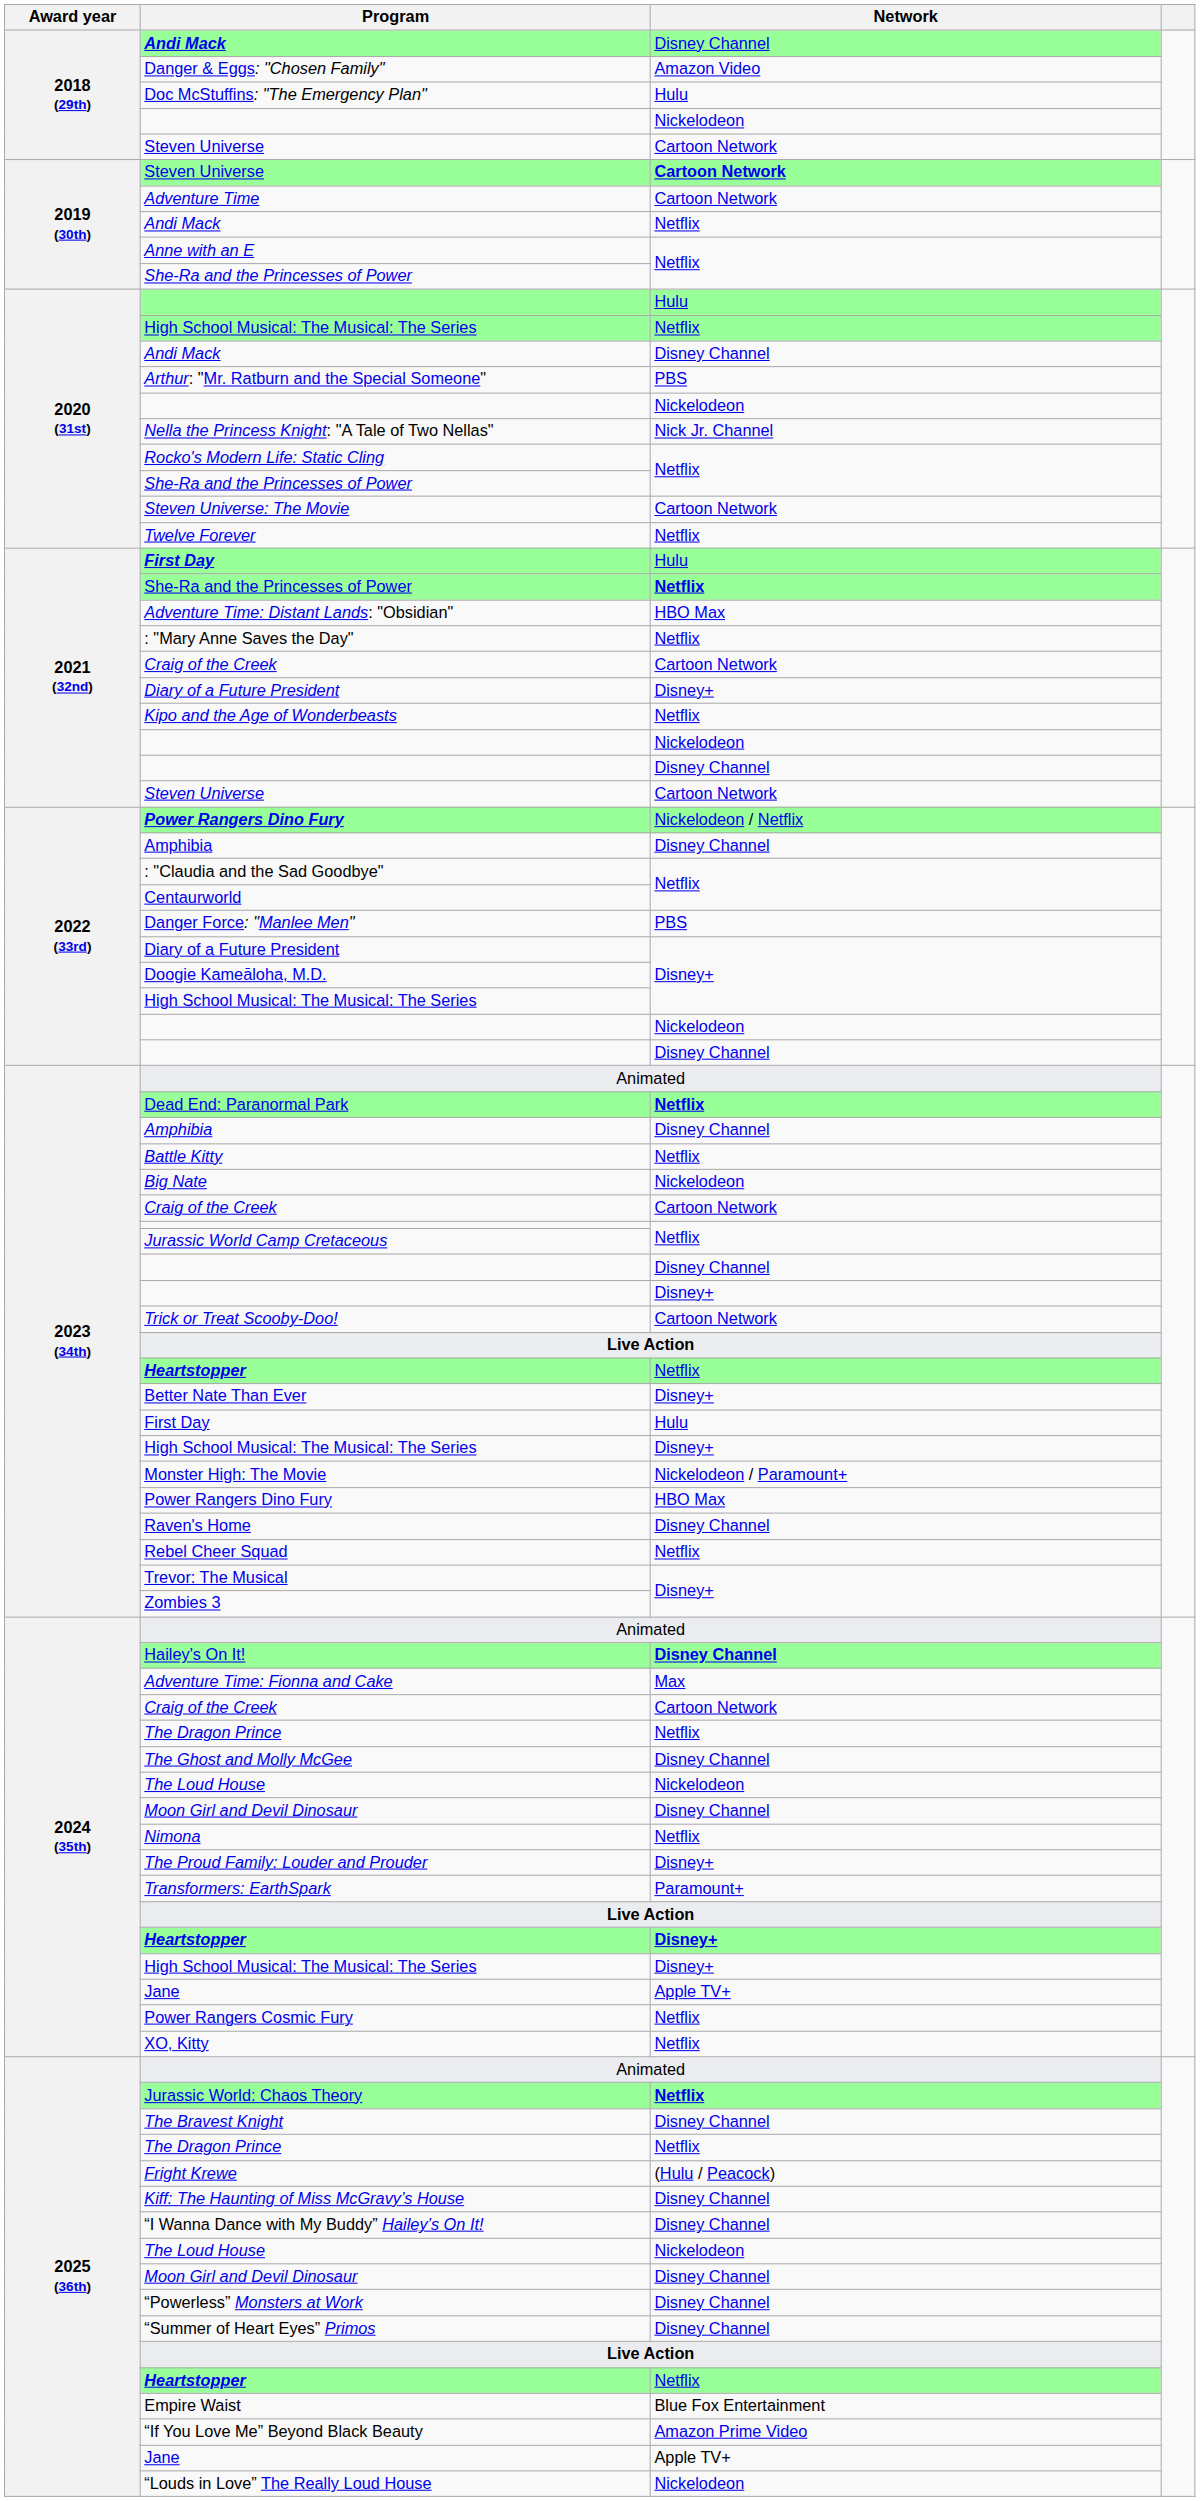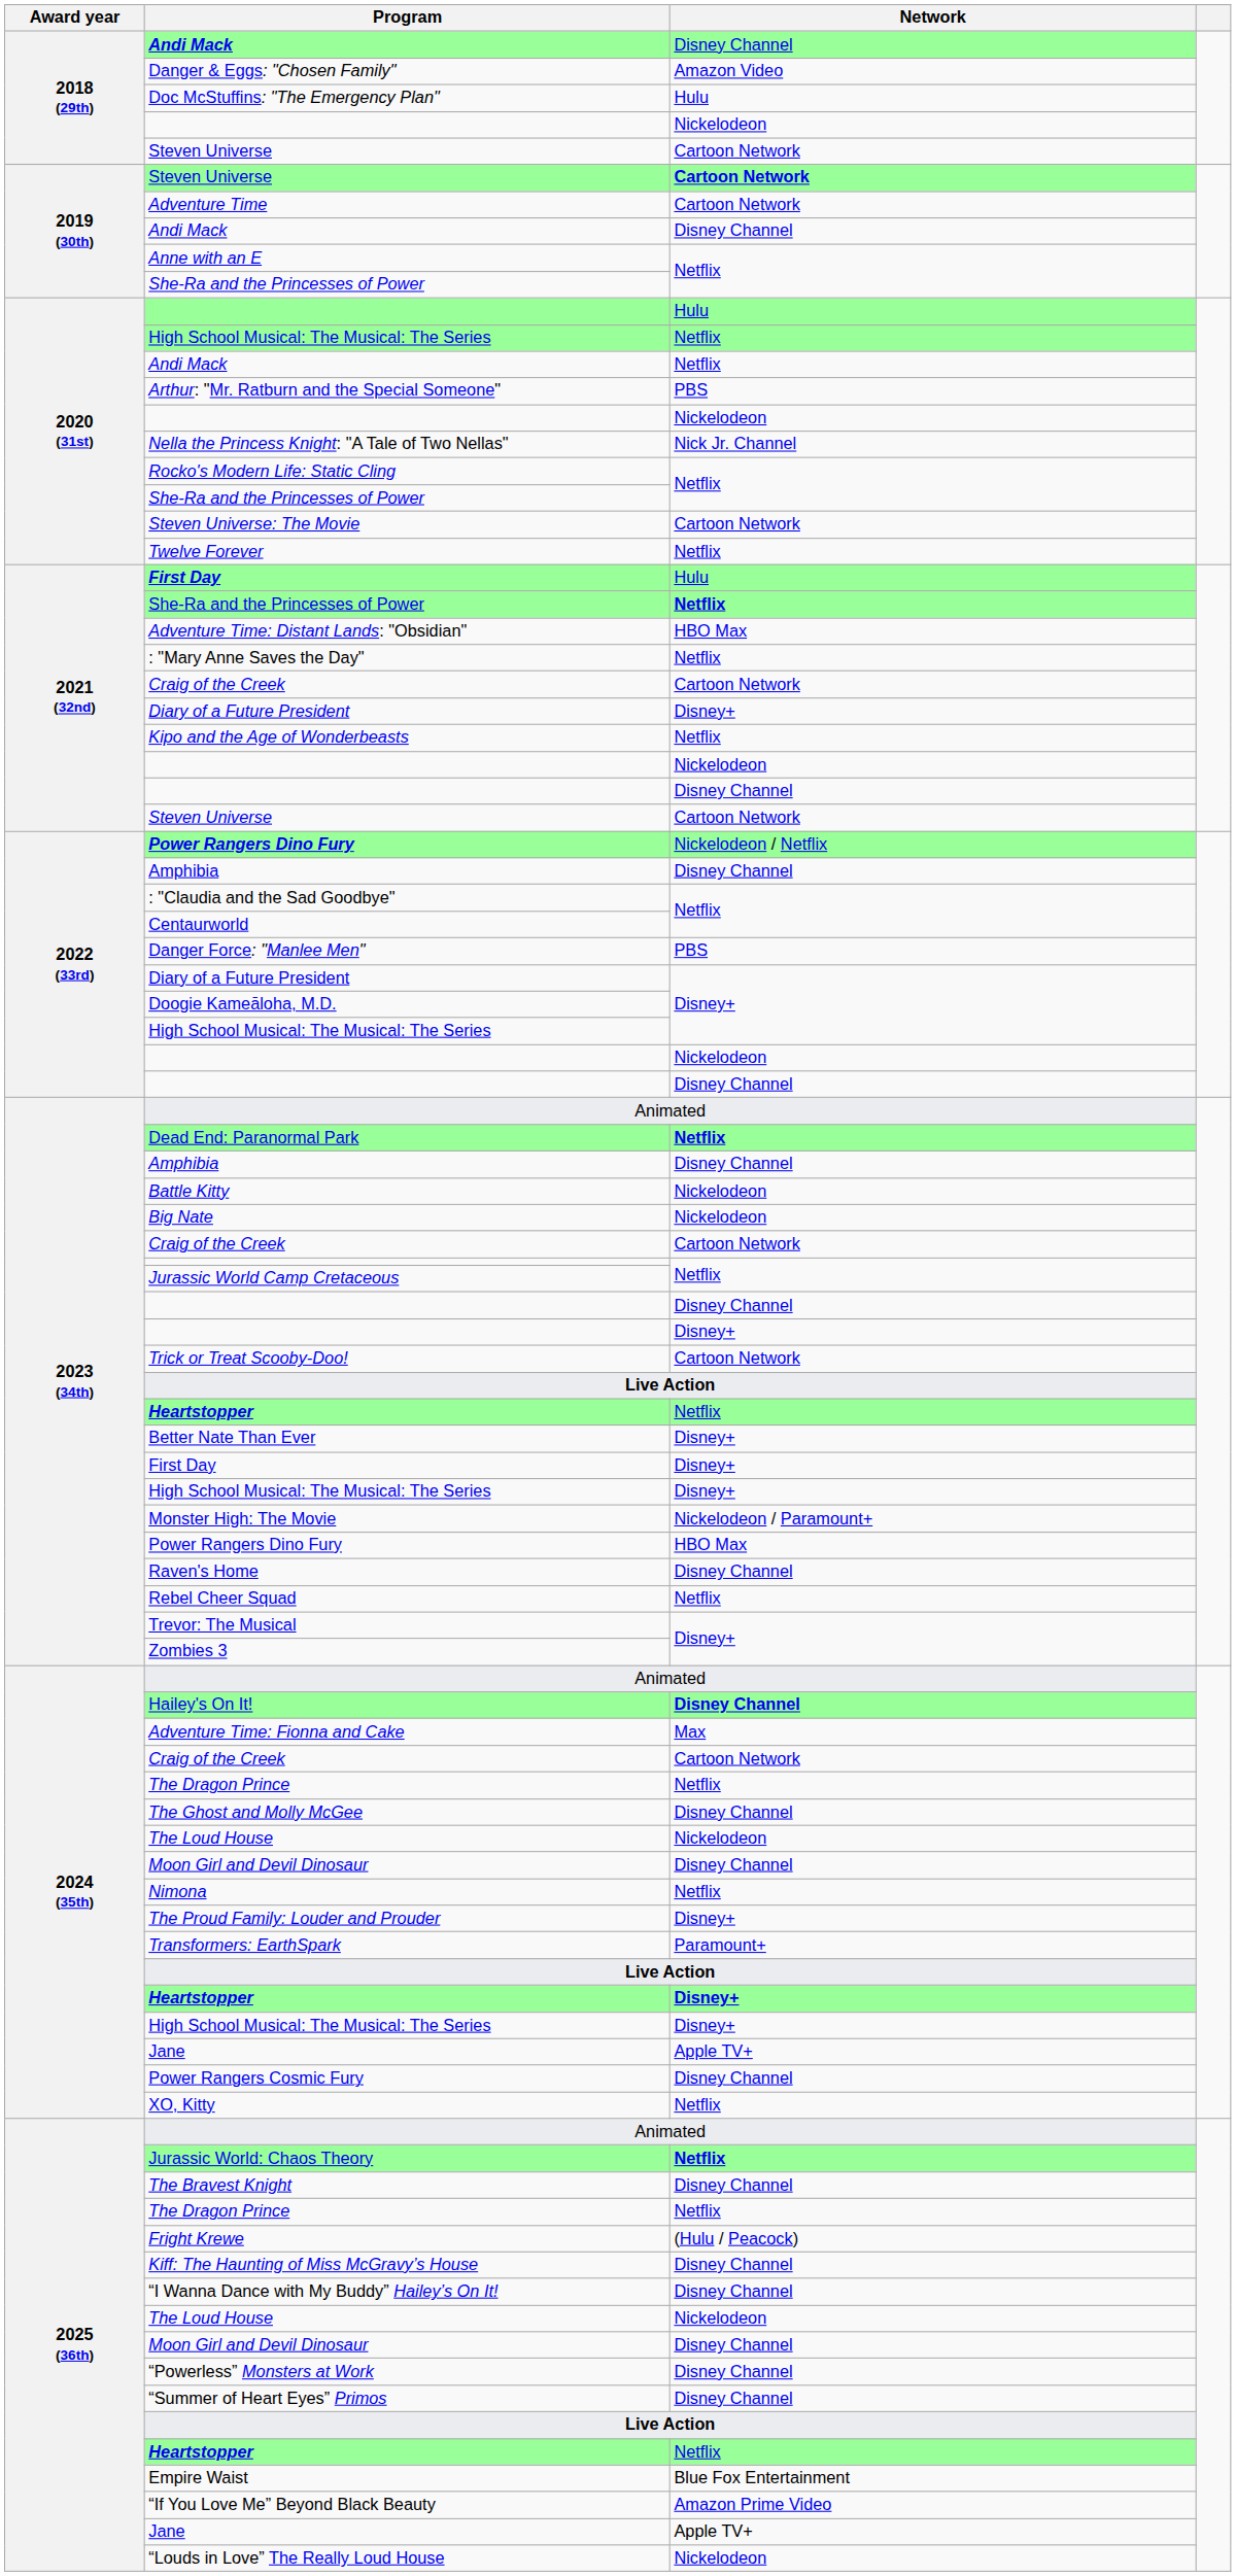 <table class="wikitable sortable">
 <tr>
 <th scope="col" style="width:8%">Award year</th>
 <th scope="col" style="width:30%">Program</th>
 <th scope="col" style="width:30%">Network</th>
 <th scope="col" style="width:2%" class="unsortable"></th>
 </tr>
 <tr>
 <th scope="rowgroup" rowspan="5" style="text-align:center">2018<br><small>(<a href='#'>29th</a>)</small></th>
 <td style="background:#99ff99;"><strong><em><a href='#'>Andi Mack</a><em> <strong></td>
 <td style="background:#99ff99;"></strong><a href='#'>Disney Channel</a><strong></td>
 <td rowspan="5" align=center><br></td>
 </tr>
 <tr>
 <td></em><a href='#'>Danger & Eggs</a><em>: "Chosen Family"</td>
 <td><a href='#'>Amazon Video</a></td>
 </tr>
 <tr>
 <td></em><a href='#'>Doc McStuffins</a><em>: "The Emergency Plan"</td>
 <td><a href='#'>Hulu</a></td>
 </tr>
 <tr>
 <td></td>
 <td><a href='#'>Nickelodeon</a></td>
 </tr>
 <tr>
 <td></em><a href='#'>Steven Universe</a><em></td>
 <td><a href='#'>Cartoon Network</a></td>
 </tr>
 <tr>
 <th scope="rowgroup" rowspan="5" style="text-align:center">2019<br><small>(<a href='#'>30th</a>)</small></th>
 <td style="background:#99ff99;"></em></strong><a href='#'>Steven Universe</a></em> </strong></td>
 <td style="background:#99ff99;"><strong><a href='#'>Cartoon Network</a></strong></td>
 <td rowspan="5" align=center><br></td>
 </tr>
 <tr>
 <td><em><a href='#'>Adventure Time</a></em></td>
 <td><a href='#'>Cartoon Network</a></td>
 </tr>
 <tr>
 <td><em><a href='#'>Andi Mack</a></em></td>
-<td><a href='#'>Netflix</a></td>
+<td><a href='#'>Disney Channel</a></td>
 </tr>
 <tr>
 <td><em><a href='#'>Anne with an E</a></em></td>
 <td rowspan="2"><a href='#'>Netflix</a></td>
 </tr>
 <tr>
 <td><em><a href='#'>She-Ra and the Princesses of Power</a></em></td>
 </tr>
 <tr>
 <th scope="rowgroup" rowspan="10" style="text-align:center">2020<br><small>(<a href='#'>31st</a>)</small></th>
 <td style="background:#99ff99;"><strong><em><em> <strong></td>
 <td style="background:#99ff99;"></strong><a href='#'>Hulu</a><strong></td>
 <td rowspan="10" align="center"><br></td>
 </tr>
 <tr>
 <td style="background:#99ff99;"></em></strong><a href='#'>High School Musical: The Musical: The Series</a></em> </strong></td>
 <td style="background:#99ff99;"></strong><a href='#'>Netflix</a><strong></td>
 </tr>
 <tr>
 <td><em><a href='#'>Andi Mack</a></em></td>
-<td><a href='#'>Disney Channel</a></td>
+<td><a href='#'>Netflix</a></td>
 </tr>
 <tr>
 <td><em><a href='#'>Arthur</a></em>: "<a href='#'>Mr. Ratburn and the Special Someone</a>"</td>
 <td><a href='#'>PBS</a></td>
 </tr>
 <tr>
 <td></td>
 <td><a href='#'>Nickelodeon</a></td>
 </tr>
 <tr>
 <td><em><a href='#'>Nella the Princess Knight</a></em>: "A Tale of Two Nellas"</td>
 <td><a href='#'>Nick Jr. Channel</a></td>
 </tr>
 <tr>
 <td><em><a href='#'>Rocko's Modern Life: Static Cling</a></em></td>
 <td rowspan="2"><a href='#'>Netflix</a></td>
 </tr>
 <tr>
 <td><em><a href='#'>She-Ra and the Princesses of Power</a></em></td>
 </tr>
 <tr>
 <td><em><a href='#'>Steven Universe: The Movie</a></em></td>
 <td><a href='#'>Cartoon Network</a></td>
 </tr>
 <tr>
 <td><em><a href='#'>Twelve Forever</a></em></td>
 <td><a href='#'>Netflix</a></td>
 </tr>
 <tr>
 <th scope="rowgroup" rowspan="10" style="text-align:center">2021<br><small>(<a href='#'>32nd</a>)</small></th>
 <td style="background:#99ff99;"><strong><em><a href='#'>First Day</a><em> <strong></td>
 <td style="background:#99ff99;"></strong><a href='#'>Hulu</a><strong></td>
 <td rowspan="10" align="center"><br></td>
 </tr>
 <tr>
 <td style="background:#99ff99;"></em></strong><a href='#'>She-Ra and the Princesses of Power</a></em> </strong></td>
 <td style="background:#99ff99;"><strong><a href='#'>Netflix</a></strong></td>
 </tr>
 <tr>
 <td><em><a href='#'>Adventure Time: Distant Lands</a></em>: "Obsidian"</td>
 <td><a href='#'>HBO Max</a></td>
 </tr>
 <tr>
 <td>: "Mary Anne Saves the Day"</td>
 <td><a href='#'>Netflix</a></td>
 </tr>
 <tr>
 <td><em><a href='#'>Craig of the Creek</a></em></td>
 <td><a href='#'>Cartoon Network</a></td>
 </tr>
 <tr>
 <td><em><a href='#'>Diary of a Future President</a></em></td>
 <td><a href='#'>Disney+</a></td>
 </tr>
 <tr>
 <td><em><a href='#'>Kipo and the Age of Wonderbeasts</a></em></td>
 <td><a href='#'>Netflix</a></td>
 </tr>
 <tr>
 <td></td>
 <td><a href='#'>Nickelodeon</a></td>
 </tr>
 <tr>
 <td></td>
 <td><a href='#'>Disney Channel</a></td>
 </tr>
 <tr>
 <td><em><a href='#'>Steven Universe</a></em></td>
 <td><a href='#'>Cartoon Network</a></td>
 </tr>
 <tr>
 <th scope="rowgroup" rowspan="10" style="text-align:center">2022<br><small>(<a href='#'>33rd</a>)</small></th>
 <td style="background:#99ff99;"><strong><em><a href='#'>Power Rangers Dino Fury</a><em> <strong></td>
 <td style="background:#99ff99;"></strong><a href='#'>Nickelodeon</a> / <a href='#'>Netflix</a><strong></td>
 <td rowspan="10" align="center"><br></td>
 </tr>
 <tr>
 <td></em><a href='#'>Amphibia</a><em></td>
 <td><a href='#'>Disney Channel</a></td>
 </tr>
 <tr>
 <td>: "Claudia and the Sad Goodbye"</td>
 <td rowspan=2><a href='#'>Netflix</a></td>
 </tr>
 <tr>
 <td></em><a href='#'>Centaurworld</a><em></td>
 </tr>
 <tr>
 <td></em><a href='#'>Danger Force</a><em>: "<a href='#'>Manlee Men</a>"</td>
 <td><a href='#'>PBS</a></td>
 </tr>
 <tr>
 <td></em><a href='#'>Diary of a Future President</a><em></td>
 <td rowspan=3><a href='#'>Disney+</a></td>
 </tr>
 <tr>
 <td></em><a href='#'>Doogie Kameāloha, M.D.</a><em></td>
 </tr>
 <tr>
 <td></em><a href='#'>High School Musical: The Musical: The Series</a><em></td>
 </tr>
 <tr>
 <td></td>
 <td><a href='#'>Nickelodeon</a></td>
 </tr>
 <tr>
 <td></td>
 <td><a href='#'>Disney Channel</a></td>
 </tr>
 <tr>
 <th scope="rowgroup" rowspan="22" style="text-align:center">2023<br><small>(<a href='#'>34th</a>)</small></th>
 <td colspan=2 style="text-align:center; background:#EBECF0"></strong>Animated<strong></td>
 <td rowspan="22" align="center"><br></td>
 </tr>
 <tr>
 <td style="background:#99ff99;"></em></strong><a href='#'>Dead End: Paranormal Park</a></em> </strong></td>
 <td style="background:#99ff99;"><strong><a href='#'>Netflix</a></strong></td>
 </tr>
 <tr>
 <td><em><a href='#'>Amphibia</a></em></td>
 <td><a href='#'>Disney Channel</a></td>
 </tr>
 <tr>
 <td><em><a href='#'>Battle Kitty</a></em></td>
-<td><a href='#'>Netflix</a></td>
+<td><a href='#'>Nickelodeon</a></td>
 </tr>
 <tr>
 <td><em><a href='#'>Big Nate</a></em></td>
 <td><a href='#'>Nickelodeon</a></td>
 </tr>
 <tr>
 <td><em><a href='#'>Craig of the Creek</a></em></td>
 <td><a href='#'>Cartoon Network</a></td>
 </tr>
 <tr>
 <td></td>
 <td rowspan=2><a href='#'>Netflix</a></td>
 </tr>
 <tr>
 <td><em><a href='#'>Jurassic World Camp Cretaceous</a></em></td>
 </tr>
 <tr>
 <td></td>
 <td><a href='#'>Disney Channel</a></td>
 </tr>
 <tr>
 <td></td>
 <td><a href='#'>Disney+</a></td>
 </tr>
 <tr>
 <td><em><a href='#'>Trick or Treat Scooby-Doo!</a></em></td>
 <td><a href='#'>Cartoon Network</a></td>
 </tr>
 <tr>
 <td colspan=2 style="text-align:center; background:#EBECF0"><strong>Live Action</strong></td>
 </tr>
 <tr>
 <td style="background:#99ff99;"><strong><em><a href='#'>Heartstopper</a><em> <strong></td>
 <td style="background:#99ff99;"></strong><a href='#'>Netflix</a><strong></td>
 </tr>
 <tr>
 <td></em><a href='#'>Better Nate Than Ever</a><em></td>
 <td><a href='#'>Disney+</a></td>
 </tr>
 <tr>
 <td></em><a href='#'>First Day</a><em></td>
-<td><a href='#'>Hulu</a></td>
+<td><a href='#'>Disney+</a></td>
 </tr>
 <tr>
 <td></em><a href='#'>High School Musical: The Musical: The Series</a><em></td>
 <td><a href='#'>Disney+</a></td>
 </tr>
 <tr>
 <td></em><a href='#'>Monster High: The Movie</a><em></td>
 <td><a href='#'>Nickelodeon</a> / <a href='#'>Paramount+</a></td>
 </tr>
 <tr>
 <td></em><a href='#'>Power Rangers Dino Fury</a><em></td>
 <td><a href='#'>HBO Max</a></td>
 </tr>
 <tr>
 <td></em><a href='#'>Raven's Home</a><em></td>
 <td><a href='#'>Disney Channel</a></td>
 </tr>
 <tr>
 <td></em><a href='#'>Rebel Cheer Squad</a><em></td>
 <td><a href='#'>Netflix</a></td>
 </tr>
 <tr>
 <td></em><a href='#'>Trevor: The Musical</a><em></td>
 <td rowspan=2><a href='#'>Disney+</a></td>
 </tr>
 <tr>
 <td></em><a href='#'>Zombies 3</a><em></td>
 </tr>
 <tr>
 <th scope="rowgroup" rowspan="17" style="text-align:center">2024<br><small>(<a href='#'>35th</a>)</small></th>
 <td colspan=2 style="text-align:center; background:#EBECF0"></strong>Animated<strong></td>
 <td rowspan="17" align="center"><br></td>
 </tr>
 <tr>
 <td style="background:#99ff99;"></em></strong><a href='#'>Hailey's On It!</a></em> </strong></td>
 <td style="background:#99ff99;"><strong><a href='#'>Disney Channel</a></strong></td>
 </tr>
 <tr>
 <td><em><a href='#'>Adventure Time: Fionna and Cake</a></em></td>
 <td><a href='#'>Max</a></td>
 </tr>
 <tr>
 <td><em><a href='#'>Craig of the Creek</a></em></td>
 <td><a href='#'>Cartoon Network</a></td>
 </tr>
 <tr>
 <td><em><a href='#'>The Dragon Prince</a></em></td>
 <td><a href='#'>Netflix</a></td>
 </tr>
 <tr>
 <td><em><a href='#'>The Ghost and Molly McGee</a></em></td>
 <td><a href='#'>Disney Channel</a></td>
 </tr>
 <tr>
 <td><em><a href='#'>The Loud House</a></em></td>
 <td><a href='#'>Nickelodeon</a></td>
 </tr>
 <tr>
 <td><em><a href='#'>Moon Girl and Devil Dinosaur</a></em></td>
 <td><a href='#'>Disney Channel</a></td>
 </tr>
 <tr>
 <td><em><a href='#'>Nimona</a></em></td>
 <td><a href='#'>Netflix</a></td>
 </tr>
 <tr>
 <td><em><a href='#'>The Proud Family: Louder and Prouder</a></em></td>
 <td><a href='#'>Disney+</a></td>
 </tr>
 <tr>
 <td><em><a href='#'>Transformers: EarthSpark</a></em></td>
 <td><a href='#'>Paramount+</a></td>
 </tr>
 <tr>
 <td colspan=2 style="text-align:center; background:#EBECF0"><strong>Live Action</strong></td>
 </tr>
 <tr>
 <td style="background:#99ff99;"><strong><em><a href='#'>Heartstopper</a><em><strong></td>
 <td style="background:#99ff99;"><strong><a href='#'>Disney+</a></strong></td>
 </tr>
 <tr>
 <td></em><a href='#'>High School Musical: The Musical: The Series</a><em></td>
 <td><a href='#'>Disney+</a></td>
 </tr>
 <tr>
 <td></em><a href='#'>Jane</a><em></td>
 <td><a href='#'>Apple TV+</a></td>
 </tr>
 <tr>
 <td></em><a href='#'>Power Rangers Cosmic Fury</a><em></td>
-<td><a href='#'>Netflix</a></td>
+<td><a href='#'>Disney Channel</a></td>
 </tr>
 <tr>
 <td></em><a href='#'>XO, Kitty</a><em></td>
 <td><a href='#'>Netflix</a></td>
 </tr>
 <tr>
 <th rowspan="17">2025<br><small>(<a href='#'>36th</a>)</small></th>
 <td colspan=2 style="text-align:center; background:#EBECF0"></strong>Animated<strong></td>
 <td rowspan="17" align="center"></td>
 </tr>
 <tr>
 <td style="background:#99ff99;"></em></strong><a href='#'>Jurassic World: Chaos Theory</a></em> </strong></td>
 <td style="background:#99ff99;"><strong><a href='#'>Netflix</a></strong></td>
 </tr>
 <tr>
 <td><em><a href='#'>The Bravest Knight</a></em></td>
 <td><a href='#'>Disney Channel</a></td>
 </tr>
 <tr>
 <td><em><a href='#'>The Dragon Prince</a></em></td>
 <td><a href='#'>Netflix</a></td>
 </tr>
 <tr>
 <td><em><a href='#'>Fright Krewe</a></em></td>
 <td>(<a href='#'>Hulu</a> / <a href='#'>Peacock</a>)</td>
 </tr>
 <tr>
 <td><em><a href='#'>Kiff: The Haunting of Miss McGravy’s House</a></em></td>
 <td><a href='#'>Disney Channel</a></td>
 </tr>
 <tr>
 <td>“I Wanna Dance with My Buddy” <em><a href='#'>Hailey’s On It!</a></em></td>
 <td><a href='#'>Disney Channel</a></td>
 </tr>
 <tr>
 <td><em><a href='#'>The Loud House</a></em></td>
 <td><a href='#'>Nickelodeon</a></td>
 </tr>
 <tr>
 <td><em><a href='#'>Moon Girl and Devil Dinosaur</a></em></td>
 <td><a href='#'>Disney Channel</a></td>
 </tr>
 <tr>
 <td>“Powerless” <em><a href='#'>Monsters at Work</a></em></td>
 <td><a href='#'>Disney Channel</a></td>
 </tr>
 <tr>
 <td>“Summer of Heart Eyes” <em><a href='#'>Primos</a></em></td>
 <td><a href='#'>Disney Channel</a></td>
 </tr>
 <tr>
 <td colspan=2 style="text-align:center; background:#EBECF0"><strong>Live Action</strong></td>
 </tr>
 <tr>
 <td style="background:#99ff99;"><strong><em><a href='#'>Heartstopper</a><em> <strong></td>
 <td style="background:#99ff99;"></strong><a href='#'>Netflix</a><strong></td>
 </tr>
 <tr>
 <td></em>Empire Waist<em></td>
 <td>Blue Fox Entertainment</td>
 </tr>
 <tr>
 <td>“If You Love Me” </em>Beyond Black Beauty<em></td>
 <td><a href='#'>Amazon Prime Video</a></td>
 </tr>
 <tr>
 <td></em><a href='#'>Jane</a><em></td>
 <td>Apple TV+</td>
 </tr>
 <tr>
 <td>“Louds in Love” </em><a href='#'>The Really Loud House</a><em></td>
 <td><a href='#'>Nickelodeon</a></td>
 </tr>
 </table>
